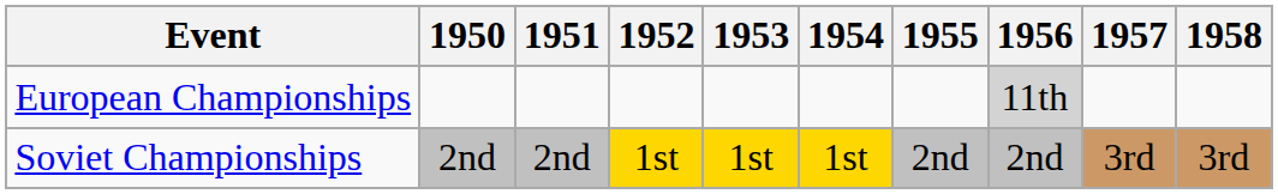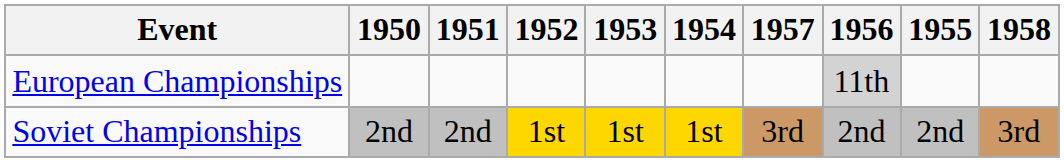 <table class="wikitable" style="text-align:center">
 <tr>
 <th>Event</th>
 <th>1950</th>
 <th>1951</th>
 <th>1952</th>
 <th>1953</th>
 <th>1954</th>
+<th>1957</th>
+<th>1956</th>
 <th>1955</th>
-<th>1956</th>
-<th>1957</th>
 <th>1958</th>
 </tr>
 <tr>
 <td align=left><a href='#'>European Championships</a></td>
 <td></td>
 <td></td>
 <td></td>
 <td></td>
 <td></td>
 <td></td>
 <td style="background: lightgrey;">11th</td>
 <td></td>
 <td></td>
 </tr>
 <tr>
 <td align=left><a href='#'>Soviet Championships</a></td>
 <td bgcolor=silver>2nd</td>
 <td bgcolor=silver>2nd</td>
 <td bgcolor=gold>1st</td>
 <td bgcolor=gold>1st</td>
 <td bgcolor=gold>1st</td>
+<td bgcolor=cc9966>3rd</td>
 <td bgcolor=silver>2nd</td>
 <td bgcolor=silver>2nd</td>
 <td bgcolor=cc9966>3rd</td>
-<td bgcolor=cc9966>3rd</td>
 </tr>
 </table>
